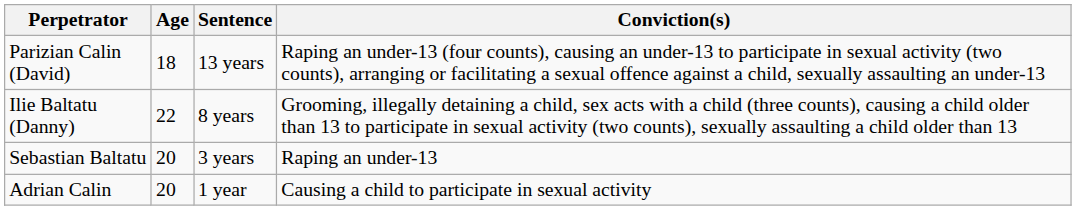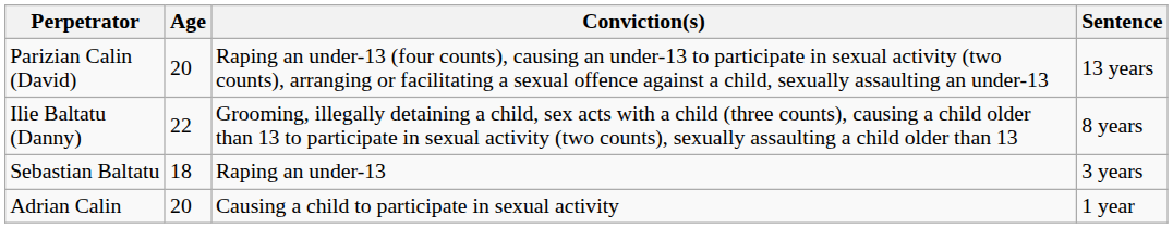 <table class="wikitable">
 <tr>
 <th>Perpetrator</th>
 <th>Age</th>
+<th>Conviction(s)</th>
 <th>Sentence</th>
-<th>Conviction(s)</th>
 </tr>
 <tr>
 <td>Parizian Calin (David)</td>
-<td>18</td>
+<td>20</td>
+<td>Raping an under-13 (four counts), causing an under-13 to participate in sexual activity (two counts), arranging or facilitating a sexual offence against a child, sexually assaulting an under-13</td>
 <td>13 years</td>
-<td>Raping an under-13 (four counts), causing an under-13 to participate in sexual activity (two counts), arranging or facilitating a sexual offence against a child, sexually assaulting an under-13</td>
 </tr>
 <tr>
 <td>Ilie Baltatu (Danny)</td>
 <td>22</td>
+<td>Grooming, illegally detaining a child, sex acts with a child (three counts), causing a child older than 13 to participate in sexual activity (two counts), sexually assaulting a child older than 13</td>
 <td>8 years</td>
-<td>Grooming, illegally detaining a child, sex acts with a child (three counts), causing a child older than 13 to participate in sexual activity (two counts), sexually assaulting a child older than 13</td>
 </tr>
 <tr>
 <td>Sebastian Baltatu</td>
-<td>20</td>
+<td>18</td>
+<td>Raping an under-13</td>
 <td>3 years</td>
-<td>Raping an under-13</td>
 </tr>
 <tr>
 <td>Adrian Calin</td>
 <td>20</td>
+<td>Causing a child to participate in sexual activity</td>
 <td>1 year</td>
-<td>Causing a child to participate in sexual activity</td>
 </tr>
 </table>
